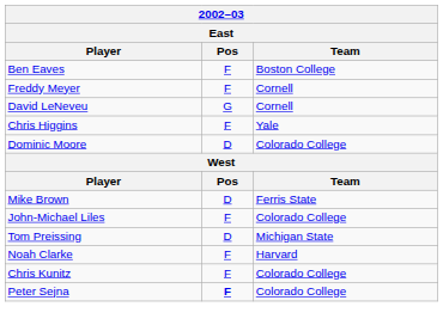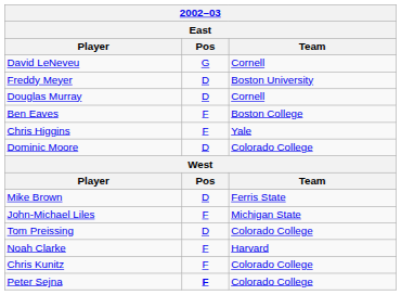 <table class="wikitable" width=95%>
 <tr>
 <th colspan=3><a href='#'>2002–03</a></th>
 </tr>
 <tr>
 <th colspan=3><strong>East</strong></th>
 </tr>
 <tr>
 <th>Player</th>
 <th>Pos</th>
 <th>Team</th>
 </tr>
 <tr>
+<td><a href='#'>David LeNeveu</a></td>
+<td style="text-align:center;"><a href='#'>G</a></td>
+<td><a href='#'>Cornell</a></td>
+</tr>
+<tr>
+<td><a href='#'>Freddy Meyer</a></td>
+<td style="text-align:center;"><a href='#'>D</a></td>
+<td><a href='#'>Boston University</a></td>
+</tr>
+<tr>
+<td><a href='#'>Douglas Murray</a></td>
+<td style="text-align:center;"><a href='#'>D</a></td>
+<td><a href='#'>Cornell</a></td>
+</tr>
+<tr>
 <td><a href='#'>Ben Eaves</a></td>
 <td style="text-align:center;"><a href='#'>F</a></td>
 <td><a href='#'>Boston College</a></td>
-</tr>
-<tr>
-<td><a href='#'>Freddy Meyer</a></td>
-<td style="text-align:center;"><a href='#'>F</a></td>
-<td><a href='#'>Cornell</a></td>
-</tr>
-<tr>
-<td><a href='#'>David LeNeveu</a></td>
-<td style="text-align:center;"><a href='#'>G</a></td>
-<td><a href='#'>Cornell</a></td>
 </tr>
 <tr>
 <td><a href='#'>Chris Higgins</a></td>
 <td style="text-align:center;"><a href='#'>F</a></td>
 <td><a href='#'>Yale</a></td>
 </tr>
 <tr>
 <td><a href='#'>Dominic Moore</a></td>
 <td style="text-align:center;"><a href='#'>D</a></td>
 <td><a href='#'>Colorado College</a></td>
 </tr>
 <tr>
 <th colspan=3><strong>West</strong></th>
 </tr>
 <tr>
 <th>Player</th>
 <th>Pos</th>
 <th>Team</th>
 </tr>
 <tr>
 <td><a href='#'>Mike Brown</a></td>
 <td style="text-align:center;"><a href='#'>D</a></td>
 <td><a href='#'>Ferris State</a></td>
 </tr>
 <tr>
 <td><a href='#'>John-Michael Liles</a></td>
 <td style="text-align:center;"><a href='#'>F</a></td>
-<td><a href='#'>Colorado College</a></td>
+<td><a href='#'>Michigan State</a></td>
 </tr>
 <tr>
 <td><a href='#'>Tom Preissing</a></td>
 <td style="text-align:center;"><a href='#'>D</a></td>
-<td><a href='#'>Michigan State</a></td>
+<td><a href='#'>Colorado College</a></td>
 </tr>
 <tr>
 <td><a href='#'>Noah Clarke</a></td>
 <td style="text-align:center;"><a href='#'>F</a></td>
 <td><a href='#'>Harvard</a></td>
 </tr>
 <tr>
 <td><a href='#'>Chris Kunitz</a></td>
 <td style="text-align:center;"><a href='#'>F</a></td>
 <td><a href='#'>Colorado College</a></td>
 </tr>
 <tr>
 <td><a href='#'>Peter Sejna</a></td>
 <td style="text-align:center;"><strong><a href='#'>F</a></strong></td>
 <td><a href='#'>Colorado College</a></td>
 </tr>
 </table>
